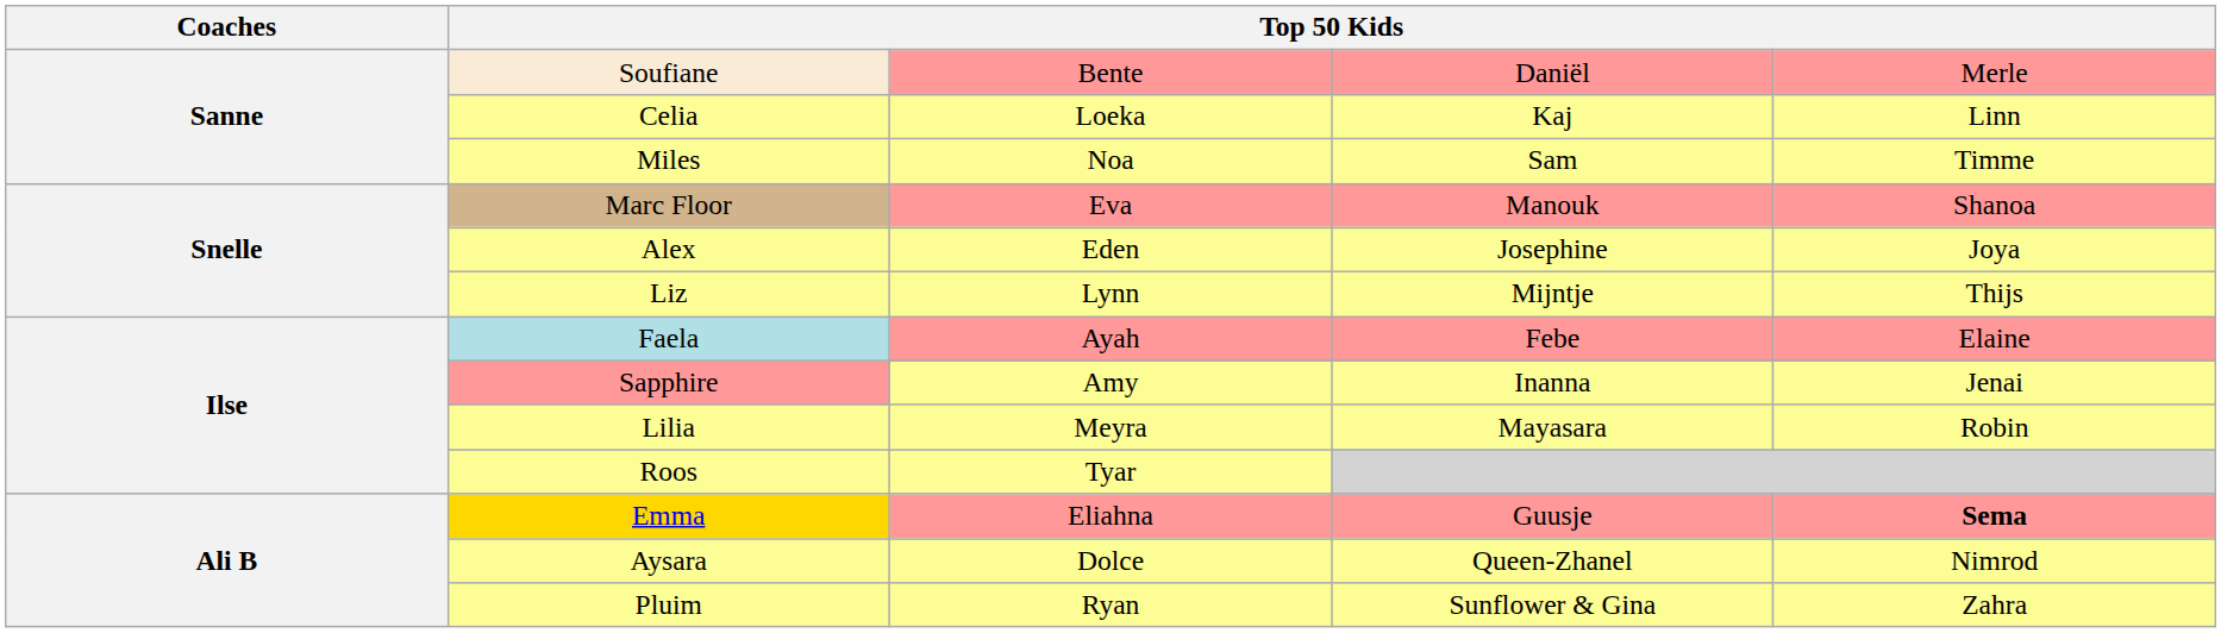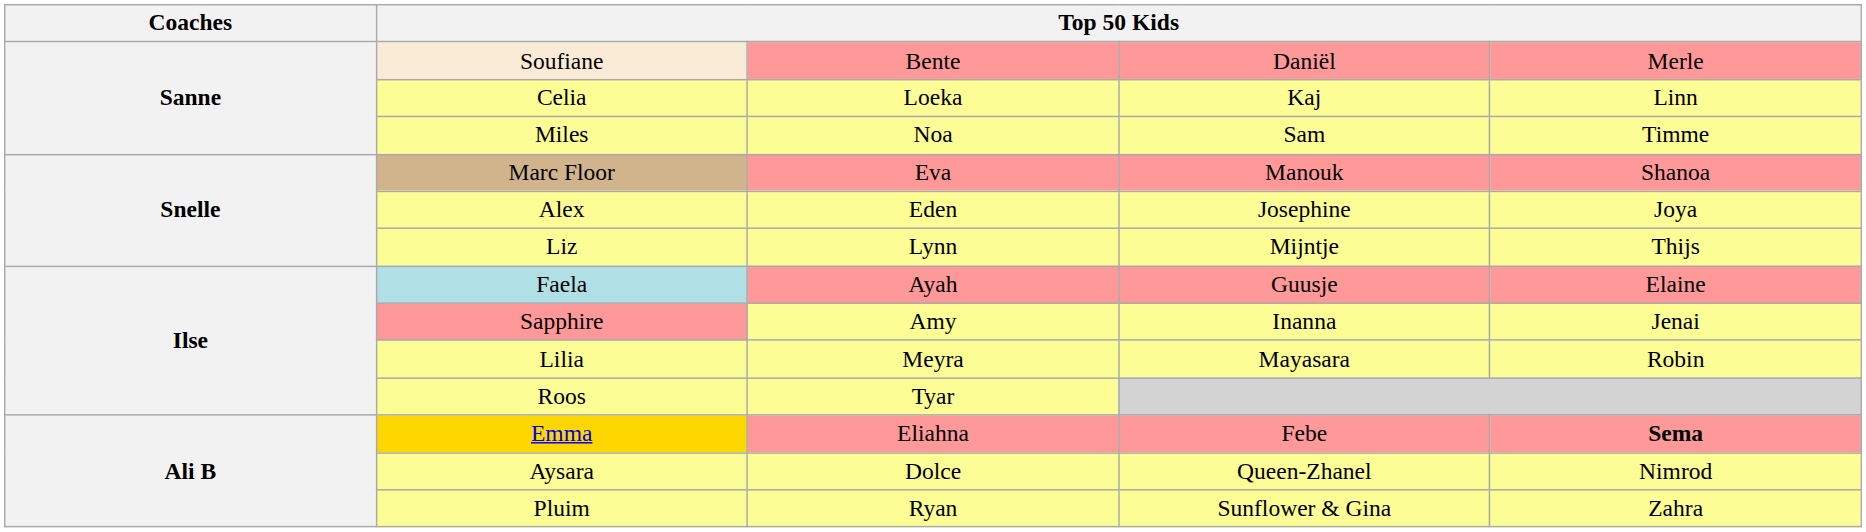 <table class="wikitable" style="text-align:center; width:100%">
 <tr>
 <th width="20%" scope="col">Coaches</th>
 <th width="80%" colspan="5" scope="col">Top 50 Kids</th>
 </tr>
 <tr>
 <th rowspan="3">Sanne</th>
 <td style="background:antiquewhite; width:20%">Soufiane</td>
 <td style="background:#FF9999; width:20%">Bente</td>
 <td style="background:#FF9999; width:20%">Daniël</td>
 <td style="background:#FF9999">Merle</td>
 </tr>
 <tr>
 <td style="background:#FDFD96">Celia</td>
 <td style="background:#FDFD96">Loeka</td>
 <td style="background:#FDFD96">Kaj</td>
 <td style="background:#FDFD96">Linn</td>
 </tr>
 <tr>
 <td style="background:#FDFD96">Miles</td>
 <td style="background:#FDFD96">Noa</td>
 <td style="background:#FDFD96">Sam</td>
 <td style="background:#FDFD96">Timme</td>
 </tr>
 <tr>
 <th rowspan="3">Snelle</th>
 <td style="background:tan">Marc Floor</td>
 <td style="background:#FF9999">Eva</td>
 <td style="background:#FF9999">Manouk</td>
 <td style="background:#FF9999">Shanoa</td>
 </tr>
 <tr>
 <td style="background:#FDFD96">Alex</td>
 <td style="background:#FDFD96">Eden</td>
 <td style="background:#FDFD96">Josephine</td>
 <td style="background:#FDFD96">Joya</td>
 </tr>
 <tr>
 <td style="background:#FDFD96">Liz</td>
 <td style="background:#FDFD96">Lynn</td>
 <td style="background:#FDFD96">Mijntje</td>
 <td style="background:#FDFD96">Thijs</td>
 </tr>
 <tr>
 <th rowspan="4">Ilse</th>
 <td style="background:#B0E0E6">Faela</td>
 <td style="background:#FF9999">Ayah</td>
-<td style="background:#FF9999">Febe</td>
+<td style="background:#FF9999">Guusje</td>
 <td style="background:#FF9999; width:20%">Elaine</td>
 </tr>
 <tr>
 <td style="background:#FF9999">Sapphire</td>
 <td style="background:#FDFD96">Amy</td>
 <td style="background:#FDFD96">Inanna</td>
 <td style="background:#FDFD96">Jenai</td>
 </tr>
 <tr>
 <td style="background:#FDFD96">Lilia</td>
 <td style="background:#FDFD96">Meyra</td>
 <td style="background:#FDFD96">Mayasara</td>
 <td style="background:#FDFD96">Robin</td>
 </tr>
 <tr>
 <td style="background:#FDFD96">Roos</td>
 <td style="background:#FDFD96">Tyar</td>
 <td style="background:lightgrey" colspan="2"></td>
 </tr>
 <tr>
 <th rowspan="3">Ali B</th>
 <td style="background:gold"><a href='#'>Emma</a></td>
 <td style="background:#FF9999">Eliahna</td>
-<td style="background:#FF9999">Guusje</td>
+<td style="background:#FF9999">Febe</td>
 <td style="background:#FF9999"><strong>Sema</strong></td>
 </tr>
 <tr>
 <td style="background:#FDFD96">Aysara</td>
 <td style="background:#FDFD96">Dolce</td>
 <td style="background:#FDFD96">Queen-Zhanel</td>
 <td style="background:#FDFD96">Nimrod</td>
 </tr>
 <tr>
 <td style="background:#FDFD96">Pluim</td>
 <td style="background:#FDFD96">Ryan</td>
 <td style="background:#FDFD96">Sunflower & Gina</td>
 <td style="background:#FDFD96">Zahra</td>
 </tr>
 </table>
